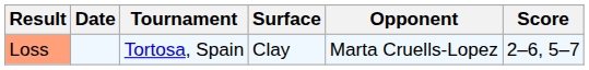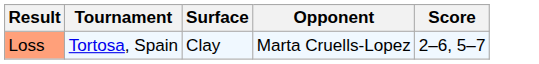 <table class="sortable wikitable">
 <tr>
 <th>Result</th>
-<th>Date</th>
 <th>Tournament</th>
 <th>Surface</th>
 <th>Opponent</th>
 <th>Score</th>
 </tr>
 <tr bgcolor="#f0f8ff">
 <td style="background:#ffa07a;">Loss</td>
-<td></td>
 <td><a href='#'>Tortosa</a>, Spain</td>
 <td>Clay</td>
 <td> Marta Cruells-Lopez</td>
 <td>2–6, 5–7</td>
 </tr>
 </table>
